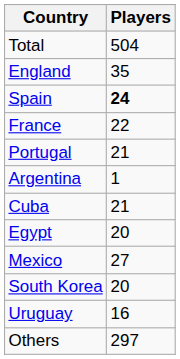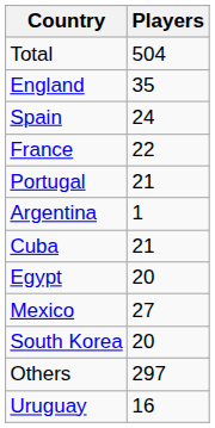 <table class="wikitable">
 <tr>
 <th>Country</th>
 <th>Players</th>
 </tr>
 <tr>
 <td>Total</td>
 <td>504</td>
 </tr>
 <tr>
 <td> <a href='#'>England</a></td>
 <td>35</td>
 </tr>
 <tr>
 <td> <a href='#'>Spain</a></td>
-<td><strong>24</strong></td>
+<td>24</td>
 </tr>
 <tr>
 <td> <a href='#'>France</a></td>
 <td>22</td>
 </tr>
 <tr>
 <td> <a href='#'>Portugal</a></td>
 <td>21</td>
 </tr>
 <tr>
 <td> <a href='#'>Argentina</a></td>
 <td>1</td>
 </tr>
 <tr>
 <td> <a href='#'>Cuba</a></td>
 <td>21</td>
 </tr>
 <tr>
 <td> <a href='#'>Egypt</a></td>
 <td>20</td>
 </tr>
 <tr>
 <td> <a href='#'>Mexico</a></td>
 <td>27</td>
 </tr>
 <tr>
 <td> <a href='#'>South Korea</a></td>
 <td>20</td>
 </tr>
 <tr>
+<td>Others</td>
+<td>297</td>
+</tr>
+<tr>
 <td> <a href='#'>Uruguay</a></td>
 <td>16</td>
 </tr>
-<tr>
-<td>Others</td>
-<td>297</td>
-</tr>
 </table>
